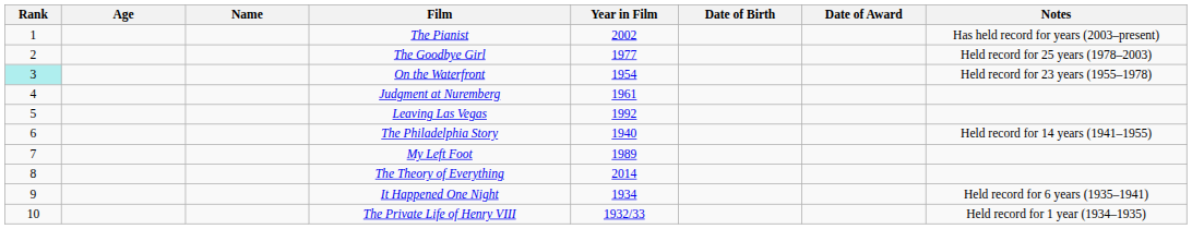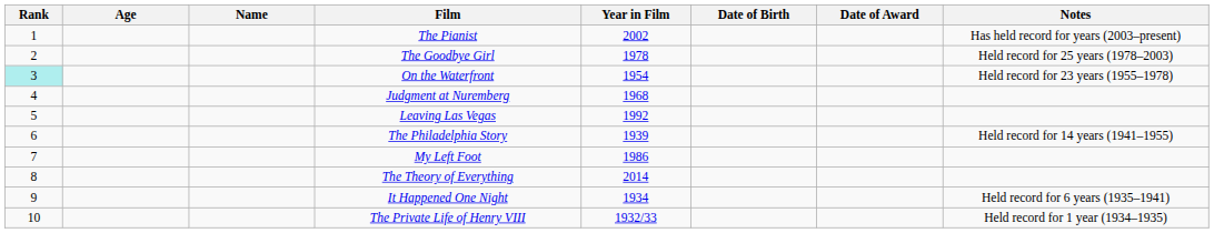 <table class="wikitable sortable" style="text-align: center">
 <tr>
 <th style="width:065px;">Rank</th>
 <th style="width:150px;">Age</th>
 <th style="width:150px;">Name</th>
 <th style="width:325px;">Film</th>
 <th style="width:130px;">Year in Film</th>
 <th style="width:150px;">Date of Birth</th>
 <th style="width:150px;">Date of Award</th>
 <th style="width:325px;">Notes</th>
 </tr>
 <tr>
 <td>1</td>
 <td></td>
 <td></td>
 <td><em><a href='#'>The Pianist</a></em></td>
 <td><a href='#'>2002</a></td>
 <td></td>
 <td></td>
 <td>Has held record for  years (2003–present)</td>
 </tr>
 <tr>
 <td>2</td>
 <td></td>
 <td></td>
 <td><em><a href='#'>The Goodbye Girl</a></em></td>
-<td><a href='#'>1977</a></td>
+<td><a href='#'>1978</a></td>
 <td></td>
 <td></td>
 <td>Held record for 25 years (1978–2003)</td>
 </tr>
 <tr>
 <td style="background: paleturquoise;">3</td>
 <td></td>
 <td></td>
 <td><em><a href='#'>On the Waterfront</a></em></td>
 <td><a href='#'>1954</a></td>
 <td></td>
 <td></td>
 <td>Held record for 23 years (1955–1978)</td>
 </tr>
 <tr>
 <td>4</td>
 <td></td>
 <td></td>
 <td><em><a href='#'>Judgment at Nuremberg</a></em></td>
-<td><a href='#'>1961</a></td>
+<td><a href='#'>1968</a></td>
 <td></td>
 <td></td>
 <td></td>
 </tr>
 <tr>
 <td>5</td>
 <td></td>
 <td></td>
 <td><em><a href='#'>Leaving Las Vegas</a></em></td>
 <td><a href='#'>1992</a></td>
 <td></td>
 <td></td>
 <td></td>
 </tr>
 <tr>
 <td>6</td>
 <td></td>
 <td></td>
 <td><em><a href='#'>The Philadelphia Story</a></em></td>
-<td><a href='#'>1940</a></td>
+<td><a href='#'>1939</a></td>
 <td></td>
 <td></td>
 <td>Held record for 14 years (1941–1955)</td>
 </tr>
 <tr>
 <td>7</td>
 <td></td>
 <td></td>
 <td><em><a href='#'>My Left Foot</a></em></td>
-<td><a href='#'>1989</a></td>
+<td><a href='#'>1986</a></td>
 <td></td>
 <td></td>
 <td></td>
 </tr>
 <tr>
 <td>8</td>
 <td></td>
 <td></td>
 <td><em><a href='#'>The Theory of Everything</a></em></td>
 <td><a href='#'>2014</a></td>
 <td></td>
 <td></td>
 <td></td>
 </tr>
 <tr>
 <td>9</td>
 <td></td>
 <td></td>
 <td><em><a href='#'>It Happened One Night</a></em></td>
 <td><a href='#'>1934</a></td>
 <td></td>
 <td></td>
 <td>Held record for 6 years (1935–1941)</td>
 </tr>
 <tr>
 <td>10</td>
 <td></td>
 <td></td>
 <td><em><a href='#'>The Private Life of Henry VIII</a></em></td>
 <td><a href='#'>1932/33</a></td>
 <td></td>
 <td></td>
 <td>Held record for 1 year (1934–1935)</td>
 </tr>
 </table>
